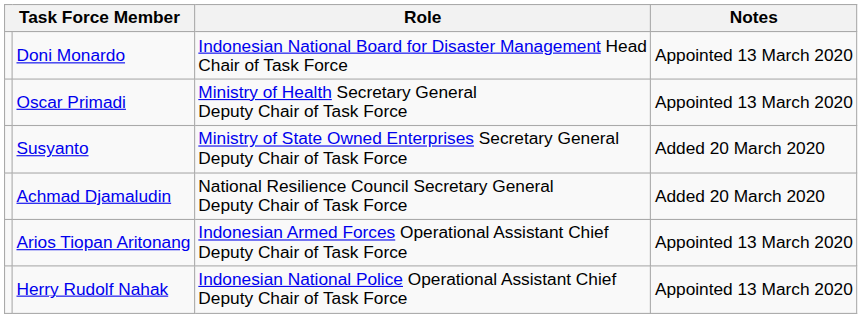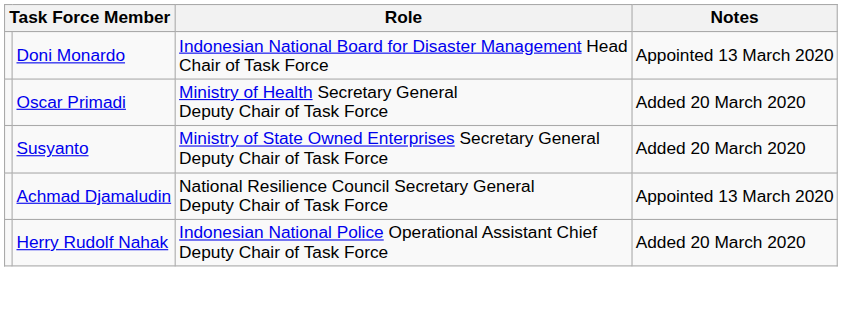 <table class="wikitable sortable">
 <tr>
 <th scope="col" colspan="2">Task Force Member</th>
 <th>Role</th>
 <th>Notes</th>
 </tr>
 <tr>
 <td data-sort-value="Monardo, Doni"></td>
 <td><a href='#'>Doni Monardo</a></td>
 <td><a href='#'>Indonesian National Board for Disaster Management</a> Head<br>Chair of Task Force</td>
 <td>Appointed 13 March 2020</td>
 </tr>
 <tr>
 <td data-sort-value="Primadi, Oscar"></td>
 <td><a href='#'>Oscar Primadi</a></td>
 <td><a href='#'>Ministry of Health</a> Secretary General<br>Deputy Chair of Task Force</td>
-<td>Appointed 13 March 2020</td>
+<td>Added 20 March 2020</td>
 </tr>
 <tr>
 <td data-sort-value="Susyanto"></td>
 <td><a href='#'>Susyanto</a></td>
 <td><a href='#'>Ministry of State Owned Enterprises</a> Secretary General<br>Deputy Chair of Task Force</td>
 <td>Added 20 March 2020</td>
 </tr>
 <tr>
 <td data-sort-value="Primadi, Oscar"></td>
 <td><a href='#'>Achmad Djamaludin</a></td>
 <td>National Resilience Council Secretary General<br>Deputy Chair of Task Force</td>
-<td>Added 20 March 2020</td>
-</tr>
-<tr>
-<td data-sort-value="Aritonang, Arios"></td>
-<td><a href='#'>Arios Tiopan Aritonang</a></td>
-<td><a href='#'>Indonesian Armed Forces</a> Operational Assistant Chief<br>Deputy Chair of Task Force</td>
 <td>Appointed 13 March 2020</td>
 </tr>
 <tr>
 <td data-sort-value="Nahak, Herry"></td>
 <td><a href='#'>Herry Rudolf Nahak</a></td>
 <td><a href='#'>Indonesian National Police</a> Operational Assistant Chief<br>Deputy Chair of Task Force</td>
-<td>Appointed 13 March 2020</td>
+<td>Added 20 March 2020</td>
 </tr>
 </table>
